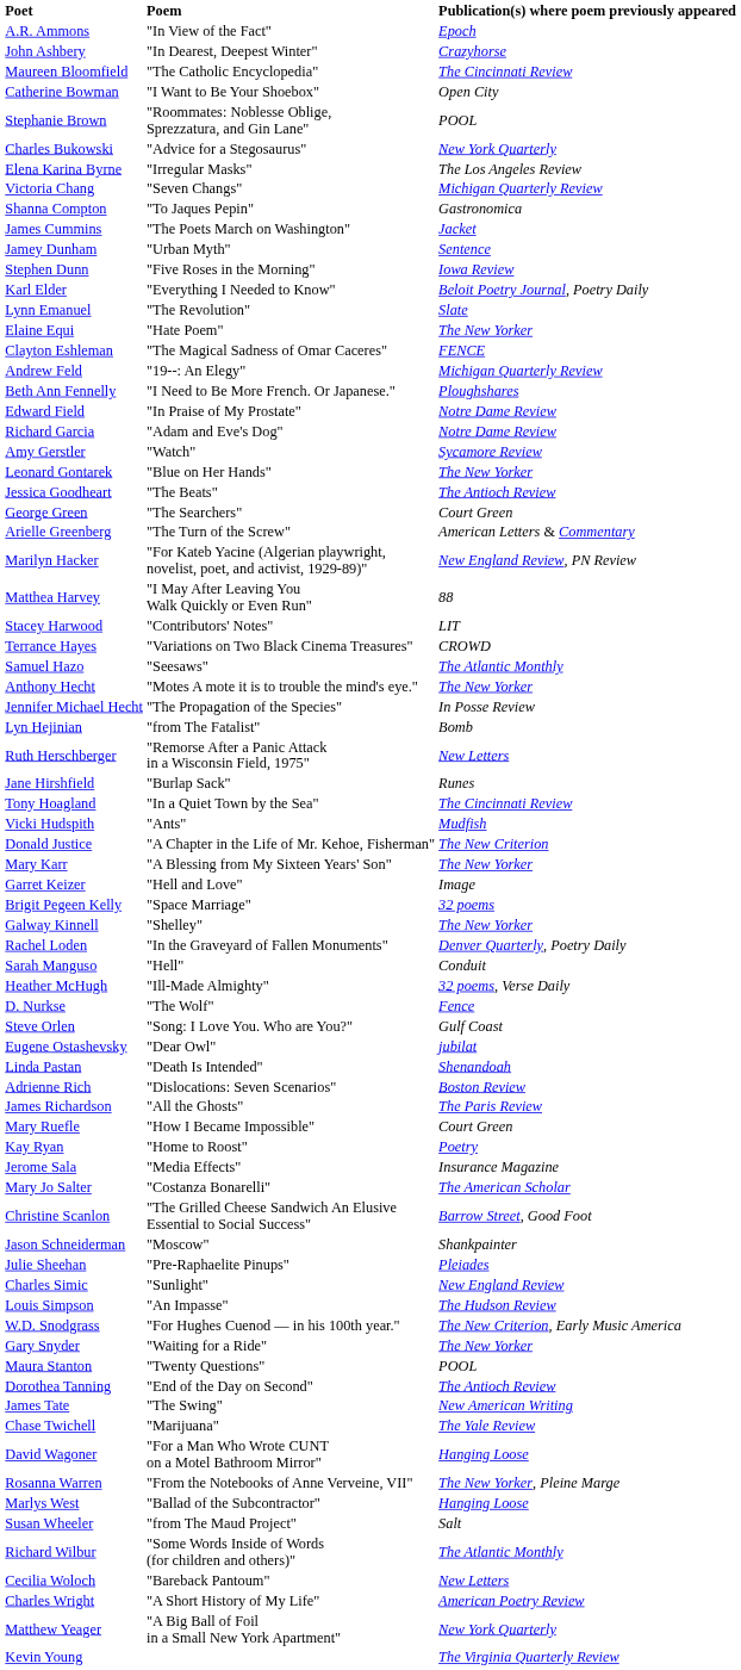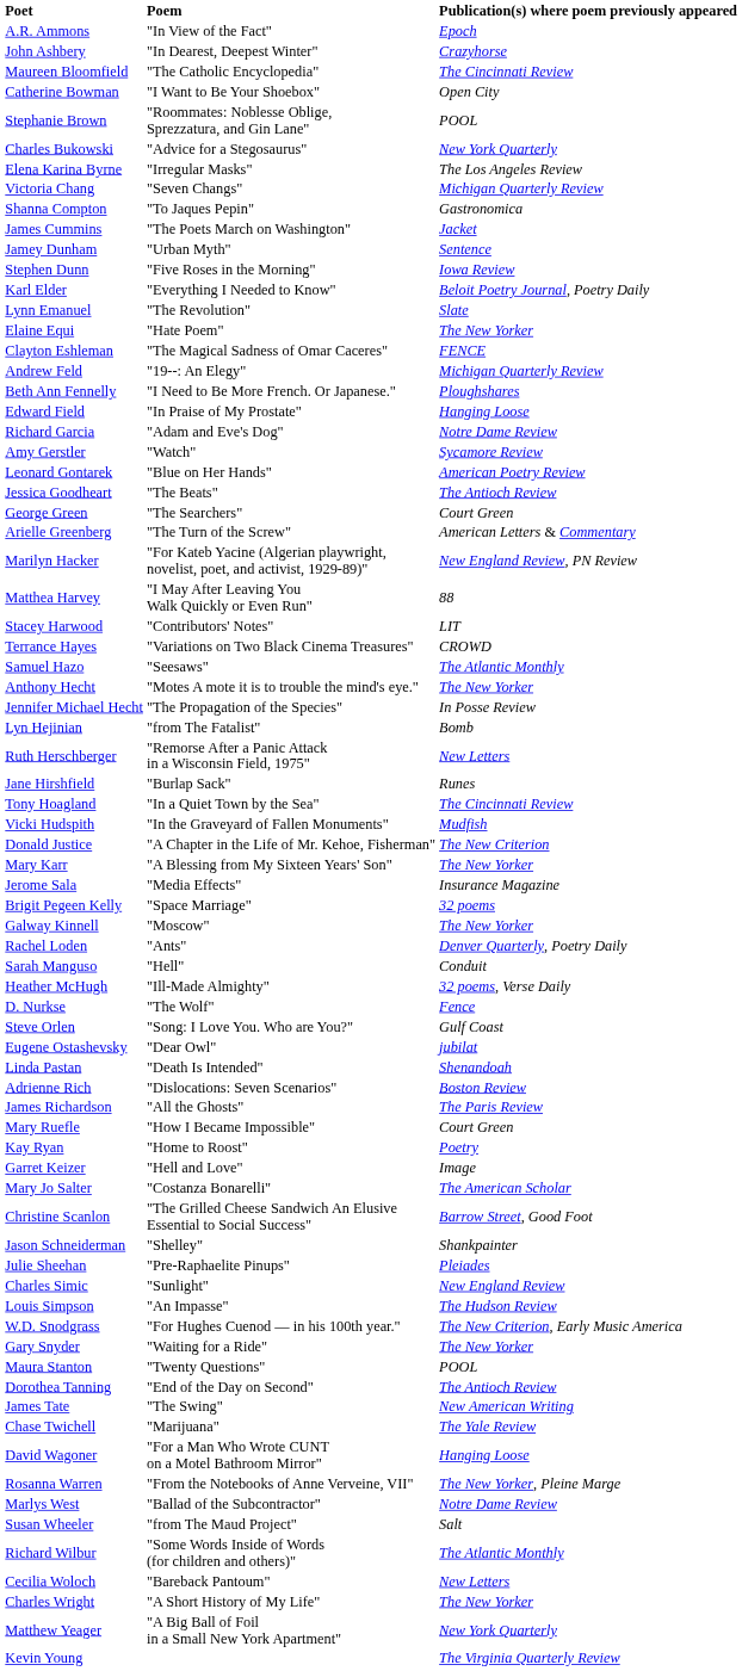 <table>
 <tr>
 <td><strong>Poet</strong></td>
 <td><strong>Poem</strong></td>
 <td><strong>Publication(s) where poem previously appeared</strong></td>
 </tr>
 <tr>
 <td><a href='#'>A.R. Ammons</a></td>
 <td>"In View of the Fact"</td>
 <td><em><a href='#'>Epoch</a></em></td>
 </tr>
 <tr>
 <td><a href='#'>John Ashbery</a></td>
 <td>"In Dearest, Deepest Winter"</td>
 <td><em><a href='#'>Crazyhorse</a></em></td>
 </tr>
 <tr>
 <td><a href='#'>Maureen Bloomfield</a></td>
 <td>"The Catholic Encyclopedia"</td>
 <td><em><a href='#'>The Cincinnati Review</a></em></td>
 </tr>
 <tr>
 <td><a href='#'>Catherine Bowman</a></td>
 <td>"I Want to Be Your Shoebox"</td>
 <td><em>Open City</em></td>
 </tr>
 <tr>
 <td><a href='#'>Stephanie Brown</a></td>
 <td>"Roommates: Noblesse Oblige,<br> Sprezzatura, and Gin Lane"</td>
 <td><em>POOL</em></td>
 </tr>
 <tr>
 <td><a href='#'>Charles Bukowski</a></td>
 <td>"Advice for a Stegosaurus"</td>
 <td><em><a href='#'>New York Quarterly</a></em></td>
 </tr>
 <tr>
 <td><a href='#'>Elena Karina Byrne</a></td>
 <td>"Irregular Masks"</td>
 <td><em>The Los Angeles Review</em></td>
 </tr>
 <tr>
 <td><a href='#'>Victoria Chang</a></td>
 <td>"Seven Changs"</td>
 <td><em><a href='#'>Michigan Quarterly Review</a></em></td>
 </tr>
 <tr>
 <td><a href='#'>Shanna Compton</a></td>
 <td>"To Jaques Pepin"</td>
 <td><em>Gastronomica</em></td>
 </tr>
 <tr>
 <td><a href='#'>James Cummins</a></td>
 <td>"The Poets March on Washington"</td>
 <td><em><a href='#'>Jacket</a></em></td>
 </tr>
 <tr>
 <td><a href='#'>Jamey Dunham</a></td>
 <td>"Urban Myth"</td>
 <td><em><a href='#'>Sentence</a></em></td>
 </tr>
 <tr>
 <td><a href='#'>Stephen Dunn</a></td>
 <td>"Five Roses in the Morning"</td>
 <td><em><a href='#'>Iowa Review</a></em></td>
 </tr>
 <tr>
 <td><a href='#'>Karl Elder</a></td>
 <td>"Everything I Needed to Know"</td>
 <td><em><a href='#'>Beloit Poetry Journal</a></em>, <em>Poetry Daily</em></td>
 </tr>
 <tr>
 <td><a href='#'>Lynn Emanuel</a></td>
 <td>"The Revolution"</td>
 <td><em><a href='#'>Slate</a></em></td>
 </tr>
 <tr>
 <td><a href='#'>Elaine Equi</a></td>
 <td>"Hate Poem"</td>
 <td><em><a href='#'>The New Yorker</a></em></td>
 </tr>
 <tr>
 <td><a href='#'>Clayton Eshleman</a></td>
 <td>"The Magical Sadness of Omar Caceres"</td>
 <td><em><a href='#'>FENCE</a></em></td>
 </tr>
 <tr>
 <td><a href='#'>Andrew Feld</a></td>
 <td>"19--: An Elegy"</td>
 <td><em><a href='#'>Michigan Quarterly Review</a></em></td>
 </tr>
 <tr>
 <td><a href='#'>Beth Ann Fennelly</a></td>
 <td>"I Need to Be More French. Or Japanese."</td>
 <td><em><a href='#'>Ploughshares</a></em></td>
 </tr>
 <tr>
 <td><a href='#'>Edward Field</a></td>
 <td>"In Praise of My Prostate"</td>
-<td><em><a href='#'>Notre Dame Review</a></em></td>
+<td><em><a href='#'>Hanging Loose</a></em></td>
 </tr>
 <tr>
 <td><a href='#'>Richard Garcia</a></td>
 <td>"Adam and Eve's Dog"</td>
 <td><em><a href='#'>Notre Dame Review</a></em></td>
 </tr>
 <tr>
 <td><a href='#'>Amy Gerstler</a></td>
 <td>"Watch"</td>
 <td><em><a href='#'>Sycamore Review</a></em></td>
 </tr>
 <tr>
 <td><a href='#'>Leonard Gontarek</a></td>
 <td>"Blue on Her Hands"</td>
-<td><em><a href='#'>The New Yorker</a></em></td>
+<td><em><a href='#'>American Poetry Review</a></em></td>
 </tr>
 <tr>
 <td><a href='#'>Jessica Goodheart</a></td>
 <td>"The Beats"</td>
 <td><em><a href='#'>The Antioch Review</a></em></td>
 </tr>
 <tr>
 <td><a href='#'>George Green</a></td>
 <td>"The Searchers"</td>
 <td><em>Court Green</em></td>
 </tr>
 <tr>
 <td><a href='#'>Arielle Greenberg</a></td>
 <td>"The Turn of the Screw"</td>
 <td><em>American Letters</em> & <em><a href='#'>Commentary</a></em></td>
 </tr>
 <tr>
 <td><a href='#'>Marilyn Hacker</a></td>
 <td>"For Kateb Yacine (Algerian playwright,<br> novelist, poet, and activist, 1929-89)"</td>
 <td><em><a href='#'>New England Review</a></em>, <em>PN Review</em></td>
 </tr>
 <tr>
 <td><a href='#'>Matthea Harvey</a></td>
 <td>"I May After Leaving You<br> Walk Quickly or Even Run"</td>
 <td><em>88</em></td>
 </tr>
 <tr>
 <td><a href='#'>Stacey Harwood</a></td>
 <td>"Contributors' Notes"</td>
 <td><em>LIT</em></td>
 </tr>
 <tr>
 <td><a href='#'>Terrance Hayes</a></td>
 <td>"Variations on Two Black Cinema Treasures"</td>
 <td><em>CROWD</em></td>
 </tr>
 <tr>
 <td><a href='#'>Samuel Hazo</a></td>
 <td>"Seesaws"</td>
 <td><em><a href='#'>The Atlantic Monthly</a></em></td>
 </tr>
 <tr>
 <td><a href='#'>Anthony Hecht</a></td>
 <td>"Motes A mote it is to trouble the mind's eye."</td>
 <td><em><a href='#'>The New Yorker</a></em></td>
 </tr>
 <tr>
 <td><a href='#'>Jennifer Michael Hecht</a></td>
 <td>"The Propagation of the Species"</td>
 <td><em>In Posse Review</em></td>
 </tr>
 <tr>
 <td><a href='#'>Lyn Hejinian</a></td>
 <td>"from The Fatalist"</td>
 <td><em>Bomb</em></td>
 </tr>
 <tr>
 <td><a href='#'>Ruth Herschberger</a></td>
 <td>"Remorse After a Panic Attack<br> in a Wisconsin Field, 1975"</td>
 <td><em><a href='#'>New Letters</a></em></td>
 </tr>
 <tr>
 <td><a href='#'>Jane Hirshfield</a></td>
 <td>"Burlap Sack"</td>
 <td><em>Runes</em></td>
 </tr>
 <tr>
 <td><a href='#'>Tony Hoagland</a></td>
 <td>"In a Quiet Town by the Sea"</td>
 <td><em><a href='#'>The Cincinnati Review</a></em></td>
 </tr>
 <tr>
 <td><a href='#'>Vicki Hudspith</a></td>
-<td>"Ants"</td>
+<td>"In the Graveyard of Fallen Monuments"</td>
 <td><em><a href='#'>Mudfish</a></em></td>
 </tr>
 <tr>
 <td><a href='#'>Donald Justice</a></td>
 <td>"A Chapter in the Life of Mr. Kehoe, Fisherman"</td>
 <td><em><a href='#'>The New Criterion</a></em></td>
 </tr>
 <tr>
 <td><a href='#'>Mary Karr</a></td>
 <td>"A Blessing from My Sixteen Years' Son"</td>
 <td><em><a href='#'>The New Yorker</a></em></td>
 </tr>
 <tr>
-<td><a href='#'>Garret Keizer</a></td>
-<td>"Hell and Love"</td>
-<td><em>Image</em></td>
+<td><a href='#'>Jerome Sala</a></td>
+<td>"Media Effects"</td>
+<td><em>Insurance Magazine</em></td>
 </tr>
 <tr>
 <td><a href='#'>Brigit Pegeen Kelly</a></td>
 <td>"Space Marriage"</td>
 <td><em><a href='#'>32 poems</a></em></td>
 </tr>
 <tr>
 <td><a href='#'>Galway Kinnell</a></td>
-<td>"Shelley"</td>
+<td>"Moscow"</td>
 <td><em><a href='#'>The New Yorker</a></em></td>
 </tr>
 <tr>
 <td><a href='#'>Rachel Loden</a></td>
-<td>"In the Graveyard of Fallen Monuments"</td>
+<td>"Ants"</td>
 <td><em><a href='#'>Denver Quarterly</a></em>, <em>Poetry Daily</em></td>
 </tr>
 <tr>
 <td><a href='#'>Sarah Manguso</a></td>
 <td>"Hell"</td>
 <td><em>Conduit</em></td>
 </tr>
 <tr>
 <td><a href='#'>Heather McHugh</a></td>
 <td>"Ill-Made Almighty"</td>
 <td><em><a href='#'>32 poems</a></em>, <em>Verse Daily</em></td>
 </tr>
 <tr>
 <td><a href='#'>D. Nurkse</a></td>
 <td>"The Wolf"</td>
 <td><em><a href='#'>Fence</a></em></td>
 </tr>
 <tr>
 <td><a href='#'>Steve Orlen</a></td>
 <td>"Song: I Love You. Who are You?"</td>
 <td><em>Gulf Coast</em></td>
 </tr>
 <tr>
 <td><a href='#'>Eugene Ostashevsky</a></td>
 <td>"Dear Owl"</td>
 <td><em><a href='#'>jubilat</a></em></td>
 </tr>
 <tr>
 <td><a href='#'>Linda Pastan</a></td>
 <td>"Death Is Intended"</td>
 <td><em><a href='#'>Shenandoah</a></em></td>
 </tr>
 <tr>
 <td><a href='#'>Adrienne Rich</a></td>
 <td>"Dislocations: Seven Scenarios"</td>
 <td><em><a href='#'>Boston Review</a></em></td>
 </tr>
 <tr>
 <td><a href='#'>James Richardson</a></td>
 <td>"All the Ghosts"</td>
 <td><em><a href='#'>The Paris Review</a></em></td>
 </tr>
 <tr>
 <td><a href='#'>Mary Ruefle</a></td>
 <td>"How I Became Impossible"</td>
 <td><em>Court Green</em></td>
 </tr>
 <tr>
 <td><a href='#'>Kay Ryan</a></td>
 <td>"Home to Roost"</td>
 <td><em><a href='#'>Poetry</a></em></td>
 </tr>
 <tr>
-<td><a href='#'>Jerome Sala</a></td>
-<td>"Media Effects"</td>
-<td><em>Insurance Magazine</em></td>
+<td><a href='#'>Garret Keizer</a></td>
+<td>"Hell and Love"</td>
+<td><em>Image</em></td>
 </tr>
 <tr>
 <td><a href='#'>Mary Jo Salter</a></td>
 <td>"Costanza Bonarelli"</td>
 <td><em><a href='#'>The American Scholar</a></em></td>
 </tr>
 <tr>
 <td><a href='#'>Christine Scanlon</a></td>
 <td>"The Grilled Cheese Sandwich An Elusive<br> Essential to Social Success"</td>
 <td><em><a href='#'>Barrow Street</a></em>, <em>Good Foot</em></td>
 </tr>
 <tr>
 <td><a href='#'>Jason Schneiderman</a></td>
-<td>"Moscow"</td>
+<td>"Shelley"</td>
 <td><em>Shankpainter</em></td>
 </tr>
 <tr>
 <td><a href='#'>Julie Sheehan</a></td>
 <td>"Pre-Raphaelite Pinups"</td>
 <td><em><a href='#'>Pleiades</a></em></td>
 </tr>
 <tr>
 <td><a href='#'>Charles Simic</a></td>
 <td>"Sunlight"</td>
 <td><em><a href='#'>New England Review</a></em></td>
 </tr>
 <tr>
 <td><a href='#'>Louis Simpson</a></td>
 <td>"An Impasse"</td>
 <td><em><a href='#'>The Hudson Review</a></em></td>
 </tr>
 <tr>
 <td><a href='#'>W.D. Snodgrass</a></td>
 <td>"For Hughes Cuenod — in his 100th year."</td>
 <td><em><a href='#'>The New Criterion</a></em>, <em>Early Music America</em></td>
 </tr>
 <tr>
 <td><a href='#'>Gary Snyder</a></td>
 <td>"Waiting for a Ride"</td>
 <td><em><a href='#'>The New Yorker</a></em></td>
 </tr>
 <tr>
 <td><a href='#'>Maura Stanton</a></td>
 <td>"Twenty Questions"</td>
 <td><em>POOL</em></td>
 </tr>
 <tr>
 <td><a href='#'>Dorothea Tanning</a></td>
 <td>"End of the Day on Second"</td>
 <td><em><a href='#'>The Antioch Review</a></em></td>
 </tr>
 <tr>
 <td><a href='#'>James Tate</a></td>
 <td>"The Swing"</td>
 <td><em><a href='#'>New American Writing</a></em></td>
 </tr>
 <tr>
 <td><a href='#'>Chase Twichell</a></td>
 <td>"Marijuana"</td>
 <td><em><a href='#'>The Yale Review</a></em></td>
 </tr>
 <tr>
 <td><a href='#'>David Wagoner</a></td>
 <td>"For a Man Who Wrote CUNT<br> on a Motel Bathroom Mirror"</td>
 <td><em><a href='#'>Hanging Loose</a></em></td>
 </tr>
 <tr>
 <td><a href='#'>Rosanna Warren</a></td>
 <td>"From the Notebooks of Anne Verveine, VII"</td>
 <td><em><a href='#'>The New Yorker</a></em>, <em>Pleine Marge</em></td>
 </tr>
 <tr>
 <td><a href='#'>Marlys West</a></td>
 <td>"Ballad of the Subcontractor"</td>
-<td><em><a href='#'>Hanging Loose</a></em></td>
+<td><em><a href='#'>Notre Dame Review</a></em></td>
 </tr>
 <tr>
 <td><a href='#'>Susan Wheeler</a></td>
 <td>"from The Maud Project"</td>
 <td><em>Salt</em></td>
 </tr>
 <tr>
 <td><a href='#'>Richard Wilbur</a></td>
 <td>"Some Words Inside of Words<br> (for children and others)"</td>
 <td><em><a href='#'>The Atlantic Monthly</a></em></td>
 </tr>
 <tr>
 <td><a href='#'>Cecilia Woloch</a></td>
 <td>"Bareback Pantoum"</td>
 <td><em><a href='#'>New Letters</a></em></td>
 </tr>
 <tr>
 <td><a href='#'>Charles Wright</a></td>
 <td>"A Short History of My Life"</td>
-<td><em><a href='#'>American Poetry Review</a></em></td>
+<td><em><a href='#'>The New Yorker</a></em></td>
 </tr>
 <tr>
 <td><a href='#'>Matthew Yeager</a></td>
 <td>"A Big Ball of Foil<br> in a Small New York Apartment"</td>
 <td><em><a href='#'>New York Quarterly</a></em></td>
 </tr>
 <tr>
 <td><a href='#'>Kevin Young</a></td>
 <td></td>
 <td><em><a href='#'>The Virginia Quarterly Review</a></em></td>
 </tr>
 </table>
